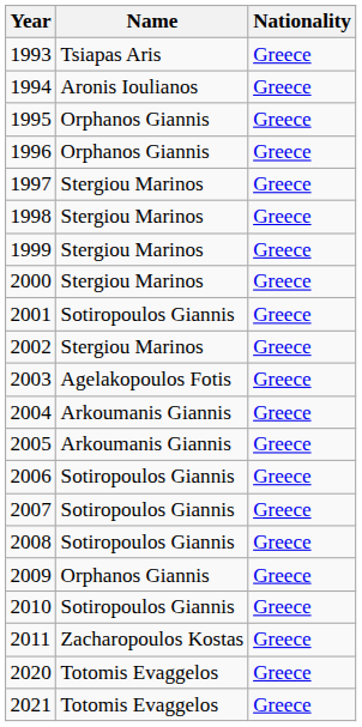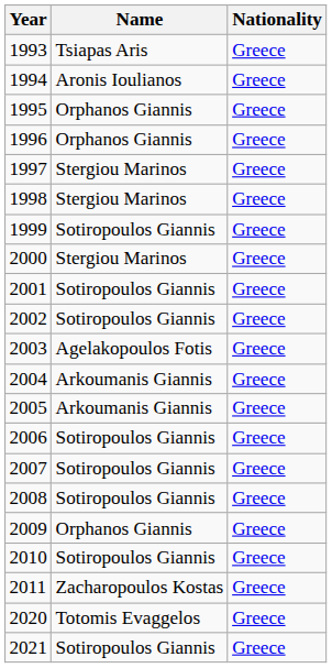 <table class="wikitable sortable">
 <tr>
 <th>Year</th>
 <th>Name</th>
 <th>Nationality</th>
 </tr>
 <tr>
 <td>1993</td>
 <td>Tsiapas Aris</td>
 <td><a href='#'>Greece</a></td>
 </tr>
 <tr>
 <td>1994</td>
 <td>Aronis Ioulianos</td>
 <td><a href='#'>Greece</a></td>
 </tr>
 <tr>
 <td>1995</td>
 <td>Orphanos Giannis</td>
 <td><a href='#'>Greece</a></td>
 </tr>
 <tr>
 <td>1996</td>
 <td>Orphanos Giannis</td>
 <td><a href='#'>Greece</a></td>
 </tr>
 <tr>
 <td>1997</td>
 <td>Stergiou Marinos</td>
 <td><a href='#'>Greece</a></td>
 </tr>
 <tr>
 <td>1998</td>
 <td>Stergiou Marinos</td>
 <td><a href='#'>Greece</a></td>
 </tr>
 <tr>
 <td>1999</td>
-<td>Stergiou Marinos</td>
+<td>Sotiropoulos Giannis</td>
 <td><a href='#'>Greece</a></td>
 </tr>
 <tr>
 <td>2000</td>
 <td>Stergiou Marinos</td>
 <td><a href='#'>Greece</a></td>
 </tr>
 <tr>
 <td>2001</td>
 <td>Sotiropoulos Giannis</td>
 <td><a href='#'>Greece</a></td>
 </tr>
 <tr>
 <td>2002</td>
-<td>Stergiou Marinos</td>
+<td>Sotiropoulos Giannis</td>
 <td><a href='#'>Greece</a></td>
 </tr>
 <tr>
 <td>2003</td>
 <td>Agelakopoulos Fotis</td>
 <td><a href='#'>Greece</a></td>
 </tr>
 <tr>
 <td>2004</td>
 <td>Arkoumanis Giannis</td>
 <td><a href='#'>Greece</a></td>
 </tr>
 <tr>
 <td>2005</td>
 <td>Arkoumanis Giannis</td>
 <td><a href='#'>Greece</a></td>
 </tr>
 <tr>
 <td>2006</td>
 <td>Sotiropoulos Giannis</td>
 <td><a href='#'>Greece</a></td>
 </tr>
 <tr>
 <td>2007</td>
 <td>Sotiropoulos Giannis</td>
 <td><a href='#'>Greece</a></td>
 </tr>
 <tr>
 <td>2008</td>
 <td>Sotiropoulos Giannis</td>
 <td><a href='#'>Greece</a></td>
 </tr>
 <tr>
 <td>2009</td>
 <td>Orphanos Giannis</td>
 <td><a href='#'>Greece</a></td>
 </tr>
 <tr>
 <td>2010</td>
 <td>Sotiropoulos Giannis</td>
 <td><a href='#'>Greece</a></td>
 </tr>
 <tr>
 <td>2011</td>
 <td>Zacharopoulos Kostas</td>
 <td><a href='#'>Greece</a></td>
 </tr>
 <tr>
 <td>2020</td>
 <td>Totomis Evaggelos</td>
 <td><a href='#'>Greece</a></td>
 </tr>
 <tr>
 <td>2021</td>
-<td>Totomis Evaggelos</td>
+<td>Sotiropoulos Giannis</td>
 <td><a href='#'>Greece</a></td>
 </tr>
 </table>
